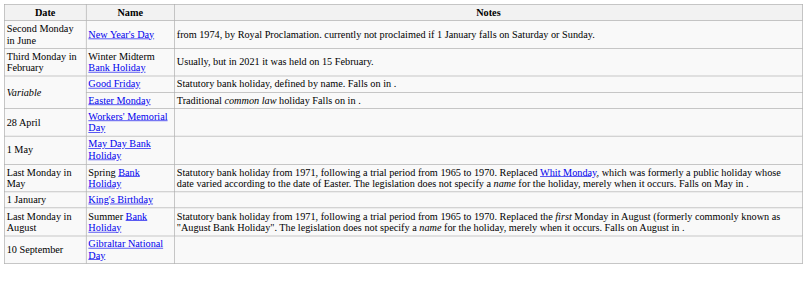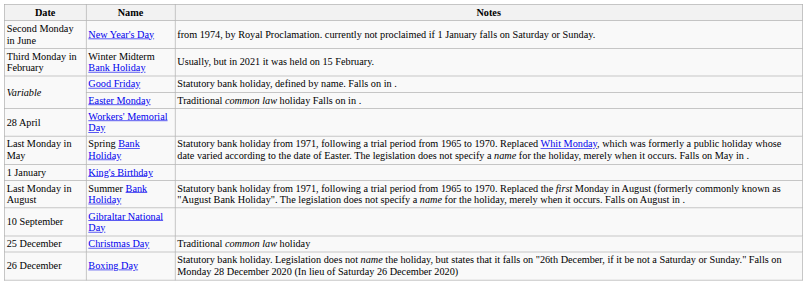 <table class="wikitable">
 <tr>
 <th>Date</th>
 <th>Name</th>
 <th>Notes</th>
 </tr>
 <tr>
 <td>Second Monday in June</td>
 <td><a href='#'>New Year's Day</a></td>
 <td>from 1974, by Royal Proclamation. currently not proclaimed if 1 January falls on Saturday or Sunday.</td>
 </tr>
 <tr>
 <td>Third Monday in February</td>
 <td>Winter Midterm <a href='#'>Bank Holiday</a></td>
 <td>Usually, but in 2021 it was held on 15 February.</td>
 </tr>
 <tr>
 <td rowspan="2"><em>Variable</em></td>
 <td><a href='#'>Good Friday</a></td>
 <td>Statutory bank holiday, defined by name. Falls on  in .</td>
 </tr>
 <tr>
 <td><a href='#'>Easter Monday</a></td>
 <td>Traditional <em>common law</em> holiday Falls on  in .</td>
 </tr>
 <tr>
 <td>28 April</td>
 <td><a href='#'>Workers' Memorial Day</a></td>
 <td></td>
 </tr>
 <tr>
-<td>1 May</td>
-<td><a href='#'>May Day Bank Holiday</a></td>
-<td></td>
-</tr>
-<tr>
 <td>Last Monday in May</td>
 <td>Spring <a href='#'>Bank Holiday</a></td>
 <td>Statutory bank holiday from 1971, following a trial period from 1965 to 1970. Replaced <a href='#'>Whit Monday</a>, which was formerly a public holiday whose date varied according to the date of Easter. The legislation does not specify a <em>name</em> for the holiday, merely when it occurs. Falls on  May in .</td>
 </tr>
 <tr>
 <td>1 January</td>
 <td><a href='#'>King's Birthday</a></td>
 <td></td>
 </tr>
 <tr>
 <td>Last Monday in August</td>
 <td>Summer <a href='#'>Bank Holiday</a></td>
 <td>Statutory bank holiday from 1971, following a trial period from 1965 to 1970. Replaced the <em>first</em> Monday in August (formerly commonly known as "August Bank Holiday". The legislation does not specify a <em>name</em> for the holiday, merely when it occurs. Falls on  August in .</td>
 </tr>
 <tr>
 <td>10 September</td>
 <td><a href='#'>Gibraltar National Day</a></td>
 <td></td>
 </tr>
+<tr>
+<td>25 December</td>
+<td><a href='#'>Christmas Day</a></td>
+<td>Traditional <em>common law</em> holiday</td>
+</tr>
+<tr>
+<td>26 December</td>
+<td><a href='#'>Boxing Day</a></td>
+<td>Statutory bank holiday. Legislation does not <em>name</em> the holiday, but states that it falls on "26th December, if it be not a Saturday or Sunday." Falls on Monday 28 December 2020 (In lieu of Saturday 26 December 2020)</td>
+</tr>
 </table>
